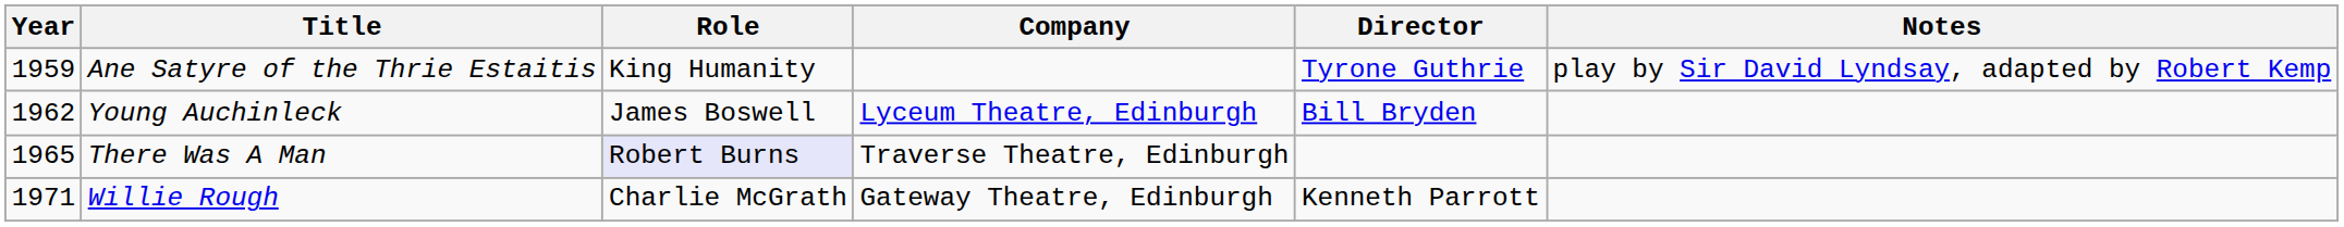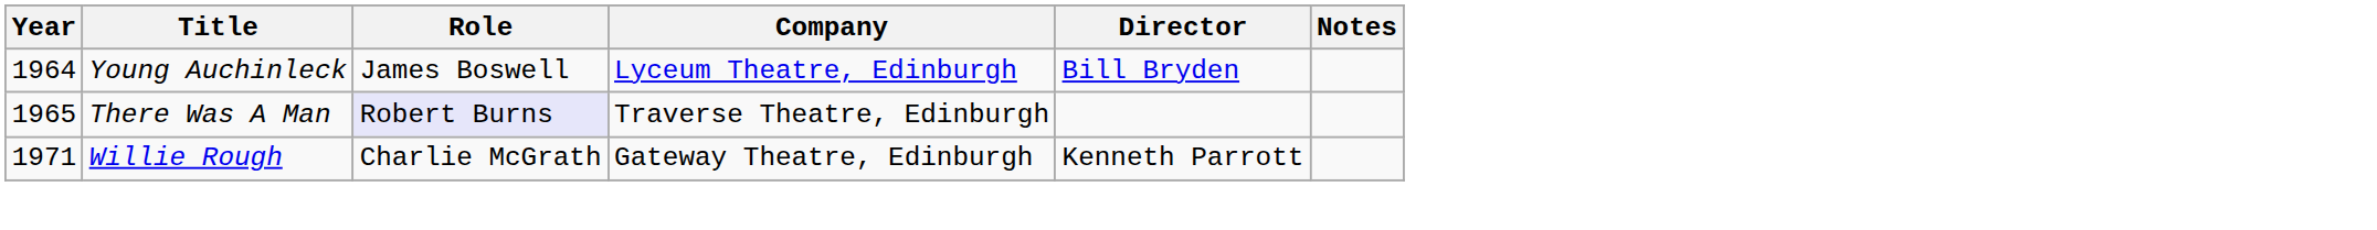 <table class="wikitable">
 <tr>
 <th>Year</th>
 <th>Title</th>
 <th>Role</th>
 <th>Company</th>
 <th>Director</th>
 <th>Notes</th>
 </tr>
 <tr>
-<td>1959</td>
-<td><em>Ane Satyre of the Thrie Estaitis</em></td>
-<td>King Humanity</td>
-<td></td>
-<td><a href='#'>Tyrone Guthrie</a></td>
-<td>play by <a href='#'>Sir David Lyndsay</a>, adapted by <a href='#'>Robert Kemp</a></td>
-</tr>
-<tr>
-<td>1962</td>
+<td>1964</td>
 <td><em>Young Auchinleck</em></td>
 <td>James Boswell</td>
 <td><a href='#'>Lyceum Theatre, Edinburgh</a></td>
 <td><a href='#'>Bill Bryden</a></td>
 <td></td>
 </tr>
 <tr>
 <td>1965</td>
 <td><em>There Was A Man</em></td>
 <td style="background: lavender;">Robert Burns</td>
 <td>Traverse Theatre, Edinburgh</td>
 <td></td>
 <td></td>
 </tr>
 <tr>
 <td>1971</td>
 <td><em><a href='#'>Willie Rough</a></em></td>
 <td>Charlie McGrath</td>
 <td>Gateway Theatre, Edinburgh</td>
 <td>Kenneth Parrott</td>
 </tr>
 </table>
